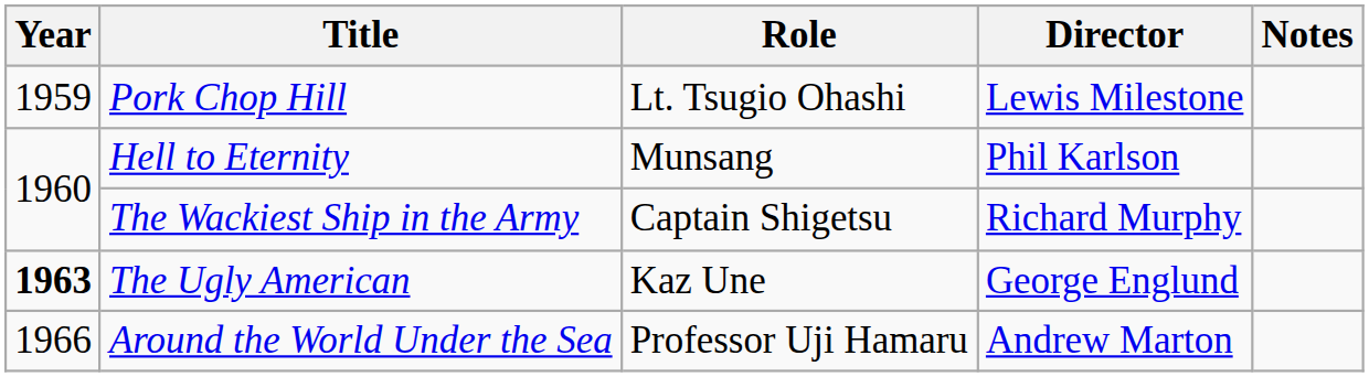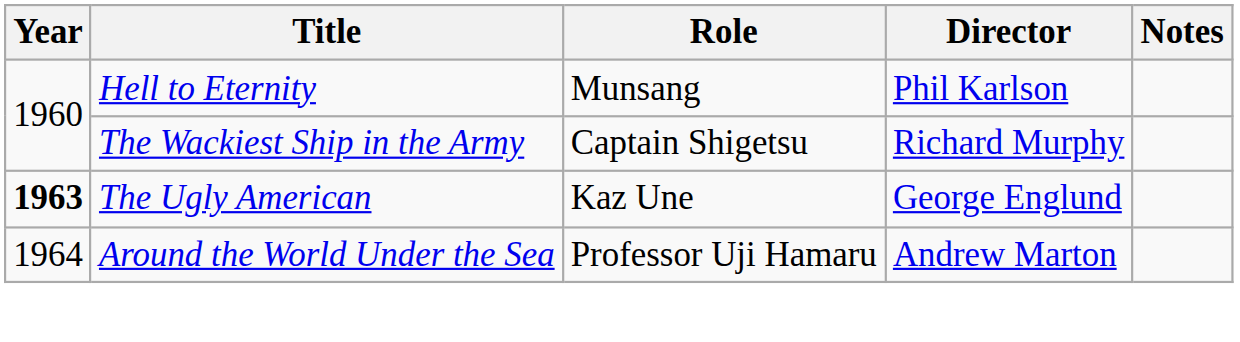 <table class="wikitable">
 <tr>
 <th>Year</th>
 <th>Title</th>
 <th>Role</th>
 <th>Director</th>
 <th>Notes</th>
-</tr>
-<tr>
-<td>1959</td>
-<td><em><a href='#'>Pork Chop Hill</a></em></td>
-<td>Lt. Tsugio Ohashi</td>
-<td><a href='#'>Lewis Milestone</a></td>
-<td></td>
 </tr>
 <tr>
 <td rowspan="2">1960</td>
 <td><em><a href='#'>Hell to Eternity</a></em></td>
 <td>Munsang</td>
 <td><a href='#'>Phil Karlson</a></td>
 <td></td>
 </tr>
 <tr>
 <td><em><a href='#'>The Wackiest Ship in the Army</a></em></td>
 <td>Captain Shigetsu</td>
 <td><a href='#'>Richard Murphy</a></td>
 <td></td>
 </tr>
 <tr>
 <td><strong>1963</strong></td>
 <td><em><a href='#'>The Ugly American</a></em></td>
 <td>Kaz Une</td>
 <td><a href='#'>George Englund</a></td>
 <td></td>
 </tr>
 <tr>
-<td>1966</td>
+<td>1964</td>
 <td><em><a href='#'>Around the World Under the Sea</a></em></td>
 <td>Professor Uji Hamaru</td>
 <td><a href='#'>Andrew Marton</a></td>
 <td></td>
 </tr>
 </table>
